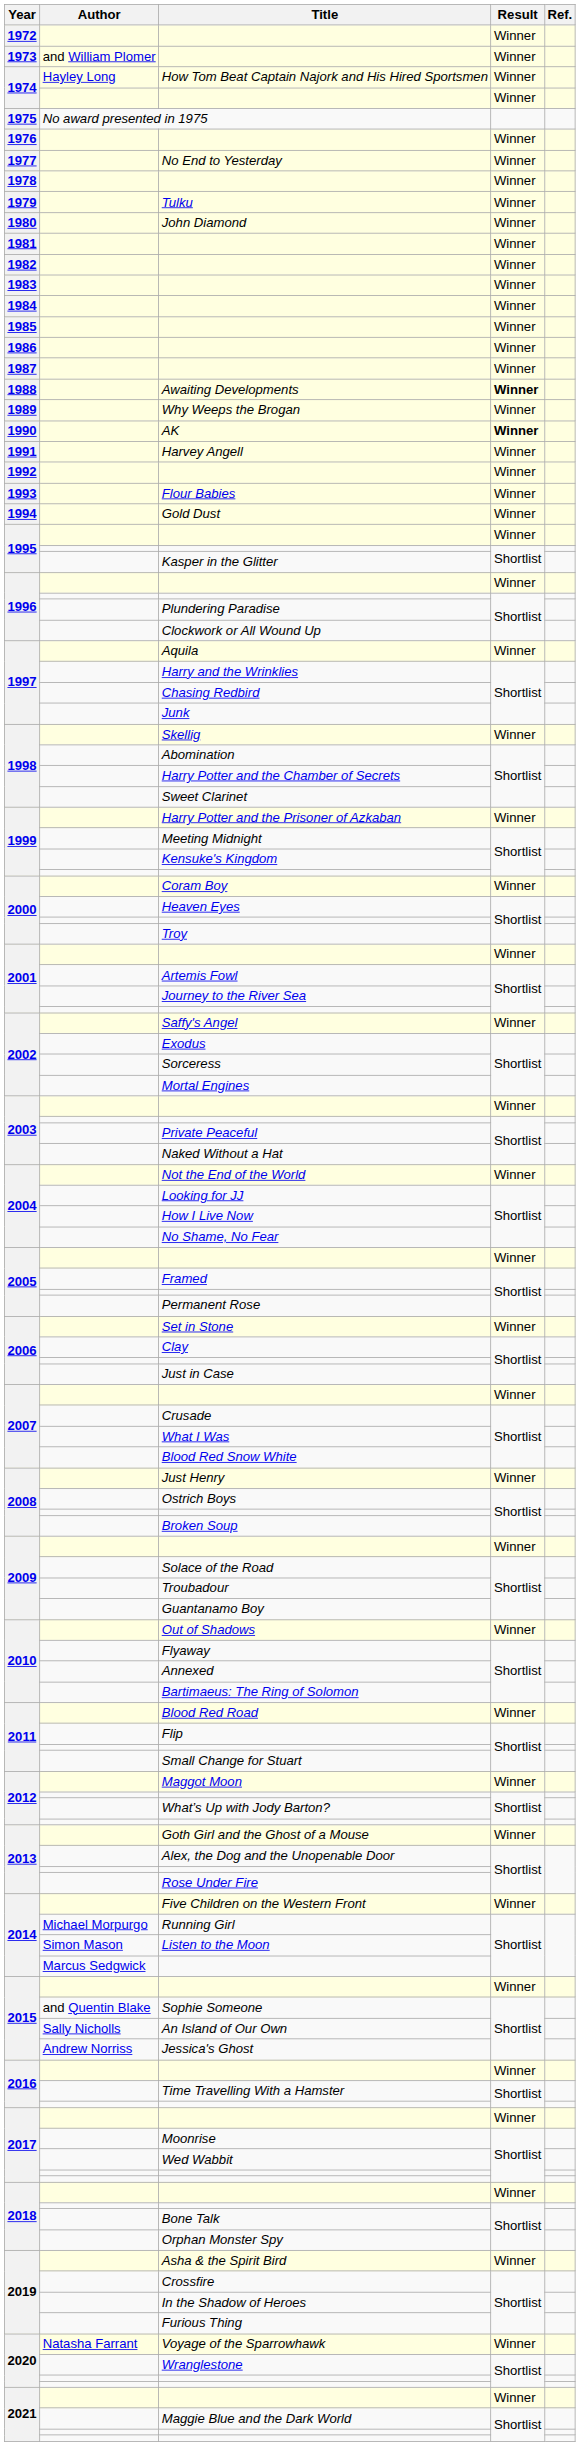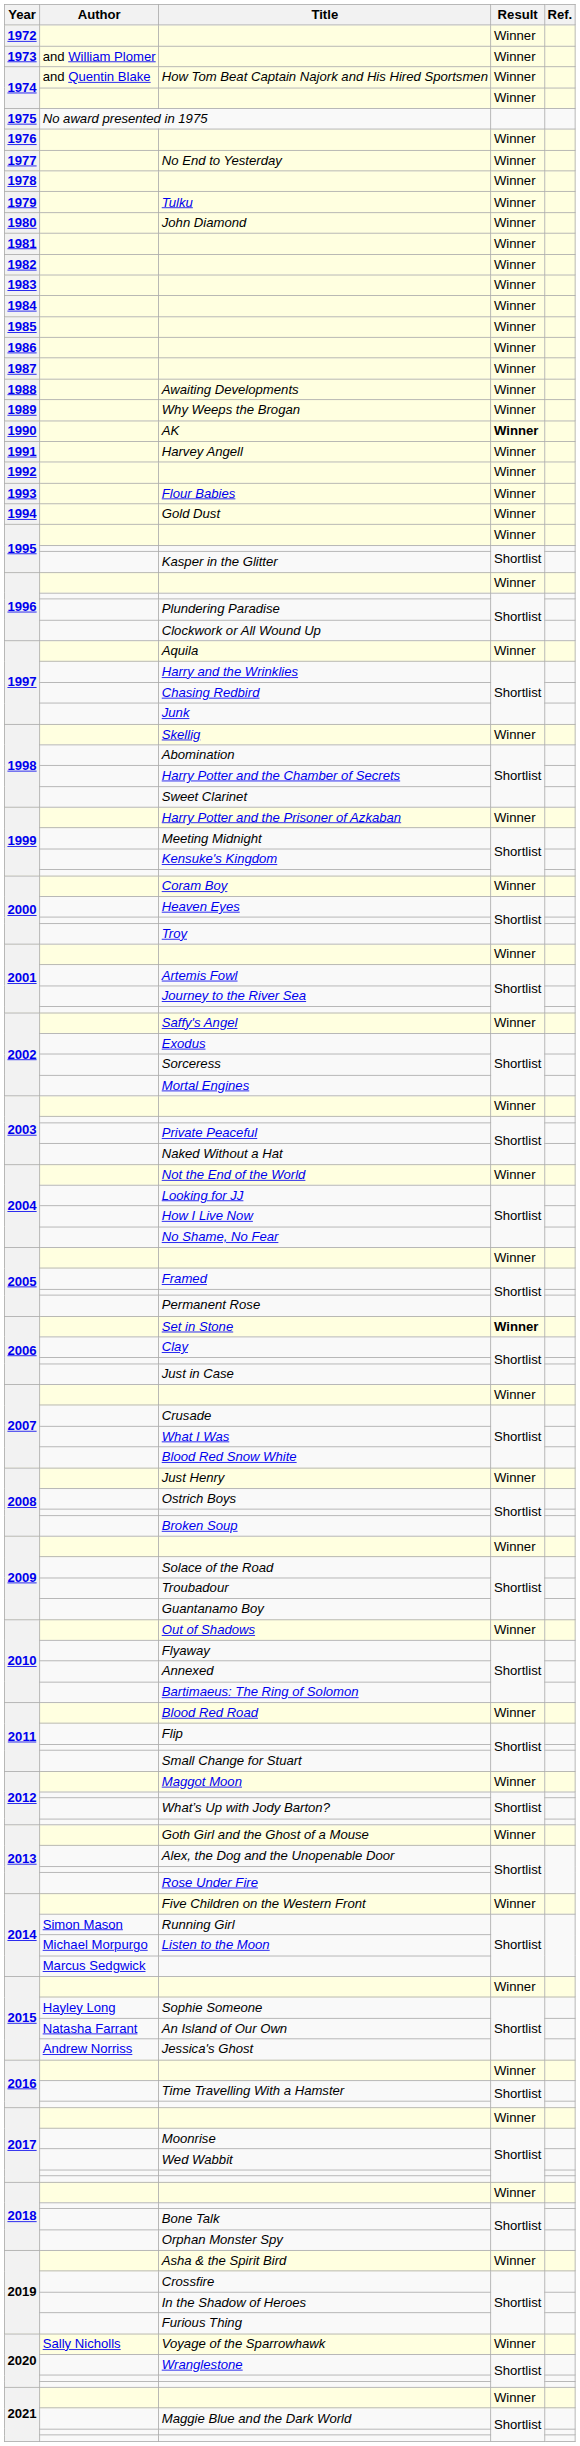 <table class="wikitable sortable mw-collapsible">
 <tr>
 <th>Year</th>
 <th>Author</th>
 <th>Title</th>
 <th>Result</th>
 <th>Ref.</th>
 </tr>
 <tr style="background: lightyellow ">
 <th><a href='#'>1972</a></th>
 <td></td>
 <td></td>
 <td>Winner</td>
 <td></td>
 </tr>
 <tr style="background: lightyellow ">
 <th><a href='#'>1973</a></th>
 <td> and <a href='#'>William Plomer</a></td>
 <td></td>
 <td>Winner</td>
 <td></td>
 </tr>
 <tr style="background: lightyellow ">
 <th rowspan="2"><a href='#'>1974</a></th>
-<td><a href='#'>Hayley Long</a></td>
+<td> and <a href='#'>Quentin Blake</a></td>
 <td><em>How Tom Beat Captain Najork and His Hired Sportsmen</em></td>
 <td>Winner</td>
 <td></td>
 </tr>
 <tr style="background: lightyellow ">
 <td></td>
 <td></td>
 <td>Winner</td>
 <td></td>
 </tr>
 <tr>
 <th><a href='#'>1975</a></th>
 <td colspan="2"><em>No award presented in 1975</em></td>
 <td></td>
 <td></td>
 </tr>
 <tr style="background: lightyellow ">
 <th><a href='#'>1976</a></th>
 <td></td>
 <td></td>
 <td>Winner</td>
 <td></td>
 </tr>
 <tr style="background: lightyellow ">
 <th><a href='#'>1977</a></th>
 <td></td>
 <td><em>No End to Yesterday</em></td>
 <td>Winner</td>
 <td></td>
 </tr>
 <tr style="background: lightyellow ">
 <th><a href='#'>1978</a></th>
 <td></td>
 <td></td>
 <td>Winner</td>
 <td></td>
 </tr>
 <tr style="background: lightyellow ">
 <th><a href='#'>1979</a></th>
 <td></td>
 <td><em><a href='#'>Tulku</a></em></td>
 <td>Winner</td>
 <td></td>
 </tr>
 <tr style="background: lightyellow ">
 <th><a href='#'>1980</a></th>
 <td></td>
 <td><em>John Diamond</em></td>
 <td>Winner</td>
 <td></td>
 </tr>
 <tr style="background: lightyellow ">
 <th><a href='#'>1981</a></th>
 <td></td>
 <td></td>
 <td>Winner</td>
 <td></td>
 </tr>
 <tr style="background: lightyellow ">
 <th><a href='#'>1982</a></th>
 <td></td>
 <td></td>
 <td>Winner</td>
 <td></td>
 </tr>
 <tr style="background: lightyellow ">
 <th><a href='#'>1983</a></th>
 <td></td>
 <td></td>
 <td>Winner</td>
 <td></td>
 </tr>
 <tr style="background: lightyellow ">
 <th><a href='#'>1984</a></th>
 <td></td>
 <td></td>
 <td>Winner</td>
 <td></td>
 </tr>
 <tr style="background: lightyellow ">
 <th><a href='#'>1985</a></th>
 <td></td>
 <td></td>
 <td>Winner</td>
 <td></td>
 </tr>
 <tr style="background: lightyellow ">
 <th><a href='#'>1986</a></th>
 <td></td>
 <td></td>
 <td>Winner</td>
 <td></td>
 </tr>
 <tr style="background: lightyellow ">
 <th><a href='#'>1987</a></th>
 <td></td>
 <td></td>
 <td>Winner</td>
 <td></td>
 </tr>
 <tr style="background: lightyellow ">
 <th><a href='#'>1988</a></th>
 <td></td>
 <td><em>Awaiting Developments</em></td>
-<td><strong>Winner</strong></td>
+<td>Winner</td>
 <td></td>
 </tr>
 <tr style="background: lightyellow ">
 <th><a href='#'>1989</a></th>
 <td></td>
 <td><em>Why Weeps the Brogan</em></td>
 <td>Winner</td>
 <td></td>
 </tr>
 <tr style="background: lightyellow ">
 <th><a href='#'>1990</a></th>
 <td></td>
 <td><em>AK</em></td>
 <td><strong>Winner</strong></td>
 <td></td>
 </tr>
 <tr style="background: lightyellow ">
 <th><a href='#'>1991</a></th>
 <td></td>
 <td><em>Harvey Angell</em></td>
 <td>Winner</td>
 <td></td>
 </tr>
 <tr style="background: lightyellow ">
 <th><a href='#'>1992</a></th>
 <td></td>
 <td></td>
 <td>Winner</td>
 <td></td>
 </tr>
 <tr style="background: lightyellow ">
 <th><a href='#'>1993</a></th>
 <td></td>
 <td><em><a href='#'>Flour Babies</a></em></td>
 <td>Winner</td>
 <td></td>
 </tr>
 <tr style="background: lightyellow ">
 <th><a href='#'>1994</a></th>
 <td></td>
 <td><em>Gold Dust</em></td>
 <td>Winner</td>
 <td></td>
 </tr>
 <tr style="background: lightyellow ">
 <th rowspan="3"><a href='#'>1995</a></th>
 <td></td>
 <td></td>
 <td>Winner</td>
 <td></td>
 </tr>
 <tr>
 <td></td>
 <td></td>
 <td rowspan="2">Shortlist</td>
 <td></td>
 </tr>
 <tr>
 <td></td>
 <td><em>Kasper in the Glitter</em></td>
 <td></td>
 </tr>
 <tr style="background: lightyellow ">
 <th rowspan="4"><a href='#'>1996</a></th>
 <td></td>
 <td></td>
 <td>Winner</td>
 <td></td>
 </tr>
 <tr>
 <td></td>
 <td></td>
 <td rowspan="3">Shortlist</td>
 <td></td>
 </tr>
 <tr>
 <td></td>
 <td><em>Plundering Paradise</em></td>
 <td></td>
 </tr>
 <tr>
 <td></td>
 <td><em>Clockwork or All Wound Up</em></td>
 <td></td>
 </tr>
 <tr style="background: lightyellow ">
 <th rowspan="4"><a href='#'>1997</a></th>
 <td></td>
 <td><em>Aquila</em></td>
 <td>Winner</td>
 <td></td>
 </tr>
 <tr>
 <td></td>
 <td><em><a href='#'>Harry and the Wrinklies</a></em></td>
 <td rowspan="3">Shortlist</td>
 <td></td>
 </tr>
 <tr>
 <td></td>
 <td><em><a href='#'>Chasing Redbird</a></em></td>
 <td></td>
 </tr>
 <tr>
 <td></td>
 <td><em><a href='#'>Junk</a></em></td>
 <td></td>
 </tr>
 <tr style="background: lightyellow ">
 <th rowspan="4"><a href='#'>1998</a></th>
 <td></td>
 <td><em><a href='#'>Skellig</a></em></td>
 <td>Winner</td>
 <td></td>
 </tr>
 <tr>
 <td></td>
 <td><em>Abomination</em></td>
 <td rowspan="3">Shortlist</td>
 <td></td>
 </tr>
 <tr>
 <td></td>
 <td><em><a href='#'>Harry Potter and the Chamber of Secrets</a></em></td>
 <td></td>
 </tr>
 <tr>
 <td></td>
 <td><em>Sweet Clarinet</em></td>
 <td></td>
 </tr>
 <tr style="background: lightyellow ">
 <th rowspan="4"><a href='#'>1999</a></th>
 <td></td>
 <td><em><a href='#'>Harry Potter and the Prisoner of Azkaban</a></em></td>
 <td>Winner</td>
 <td></td>
 </tr>
 <tr>
 <td></td>
 <td><em>Meeting Midnight</em></td>
 <td rowspan="3">Shortlist</td>
 <td></td>
 </tr>
 <tr>
 <td></td>
 <td><em><a href='#'>Kensuke's Kingdom</a></em></td>
 <td></td>
 </tr>
 <tr>
 <td></td>
 <td></td>
 <td></td>
 </tr>
 <tr style="background: lightyellow ">
 <th rowspan="4"><a href='#'>2000</a></th>
 <td></td>
 <td><em><a href='#'>Coram Boy</a></em></td>
 <td>Winner</td>
 <td></td>
 </tr>
 <tr>
 <td></td>
 <td><em><a href='#'>Heaven Eyes</a></em></td>
 <td rowspan="3">Shortlist</td>
 <td></td>
 </tr>
 <tr>
 <td></td>
 <td></td>
 <td></td>
 </tr>
 <tr>
 <td></td>
 <td><em><a href='#'>Troy</a></em></td>
 <td></td>
 </tr>
 <tr style="background: lightyellow ">
 <th rowspan="4"><a href='#'>2001</a></th>
 <td></td>
 <td></td>
 <td>Winner</td>
 <td></td>
 </tr>
 <tr>
 <td></td>
 <td><em><a href='#'>Artemis Fowl</a></em></td>
 <td rowspan="3">Shortlist</td>
 <td></td>
 </tr>
 <tr>
 <td></td>
 <td><em><a href='#'>Journey to the River Sea</a></em></td>
 <td></td>
 </tr>
 <tr>
 <td></td>
 <td></td>
 <td></td>
 </tr>
 <tr style="background: lightyellow ">
 <th rowspan="4"><a href='#'>2002</a></th>
 <td></td>
 <td><em><a href='#'>Saffy's Angel</a></em></td>
 <td>Winner</td>
 <td></td>
 </tr>
 <tr>
 <td></td>
 <td><em><a href='#'>Exodus</a></em></td>
 <td rowspan="3">Shortlist</td>
 <td></td>
 </tr>
 <tr>
 <td></td>
 <td><em>Sorceress</em></td>
 <td></td>
 </tr>
 <tr>
 <td></td>
 <td><em><a href='#'>Mortal Engines</a></em></td>
 <td></td>
 </tr>
 <tr style="background: lightyellow ">
 <th rowspan="4"><a href='#'>2003</a></th>
 <td></td>
 <td></td>
 <td>Winner</td>
 <td></td>
 </tr>
 <tr>
 <td></td>
 <td></td>
 <td rowspan="3">Shortlist</td>
 <td></td>
 </tr>
 <tr>
 <td></td>
 <td><em><a href='#'>Private Peaceful</a></em></td>
 <td></td>
 </tr>
 <tr>
 <td></td>
 <td><em>Naked Without a Hat</em></td>
 <td></td>
 </tr>
 <tr style="background: lightyellow ">
 <th rowspan="4"><a href='#'>2004</a></th>
 <td></td>
 <td><em><a href='#'>Not the End of the World</a></em></td>
 <td>Winner</td>
 <td></td>
 </tr>
 <tr>
 <td></td>
 <td><em><a href='#'>Looking for JJ</a></em></td>
 <td rowspan="3">Shortlist</td>
 <td></td>
 </tr>
 <tr>
 <td></td>
 <td><em><a href='#'>How I Live Now</a></em></td>
 <td></td>
 </tr>
 <tr>
 <td></td>
 <td><em><a href='#'>No Shame, No Fear</a></em></td>
 <td></td>
 </tr>
 <tr style="background: lightyellow ">
 <th rowspan="4"><a href='#'>2005</a></th>
 <td></td>
 <td></td>
 <td>Winner</td>
 <td></td>
 </tr>
 <tr>
 <td></td>
 <td><em><a href='#'>Framed</a></em></td>
 <td rowspan="3">Shortlist</td>
 <td></td>
 </tr>
 <tr>
 <td></td>
 <td></td>
 <td></td>
 </tr>
 <tr>
 <td></td>
 <td><em>Permanent Rose</em></td>
 <td></td>
 </tr>
 <tr style="background: lightyellow ">
 <th rowspan="4"><a href='#'>2006</a></th>
 <td></td>
 <td><em><a href='#'>Set in Stone</a></em></td>
-<td>Winner</td>
+<td><strong>Winner</strong></td>
 <td></td>
 </tr>
 <tr>
 <td></td>
 <td><em><a href='#'>Clay</a></em></td>
 <td rowspan="3">Shortlist</td>
 <td></td>
 </tr>
 <tr>
 <td></td>
 <td></td>
 <td></td>
 </tr>
 <tr>
 <td></td>
 <td><em>Just in Case</em></td>
 <td></td>
 </tr>
 <tr style="background: lightyellow ">
 <th rowspan="4"><a href='#'>2007</a></th>
 <td></td>
 <td></td>
 <td>Winner</td>
 <td></td>
 </tr>
 <tr>
 <td></td>
 <td><em>Crusade</em></td>
 <td rowspan="3">Shortlist</td>
 <td></td>
 </tr>
 <tr>
 <td></td>
 <td><em><a href='#'>What I Was</a></em></td>
 <td></td>
 </tr>
 <tr>
 <td></td>
 <td><em><a href='#'>Blood Red Snow White</a></em></td>
 <td></td>
 </tr>
 <tr style="background: lightyellow ">
 <th rowspan="4"><a href='#'>2008</a></th>
 <td></td>
 <td><em>Just Henry</em></td>
 <td>Winner</td>
 <td></td>
 </tr>
 <tr>
 <td></td>
 <td><em>Ostrich Boys</em></td>
 <td rowspan="3">Shortlist</td>
 <td></td>
 </tr>
 <tr>
 <td></td>
 <td></td>
 <td></td>
 </tr>
 <tr>
 <td></td>
 <td><em><a href='#'>Broken Soup</a></em></td>
 <td></td>
 </tr>
 <tr style="background: lightyellow ">
 <th rowspan="4"><a href='#'>2009</a></th>
 <td></td>
 <td></td>
 <td>Winner</td>
 <td></td>
 </tr>
 <tr>
 <td></td>
 <td><em>Solace of the Road</em></td>
 <td rowspan="3">Shortlist</td>
 <td></td>
 </tr>
 <tr>
 <td></td>
 <td><em>Troubadour</em></td>
 <td></td>
 </tr>
 <tr>
 <td></td>
 <td><em>Guantanamo Boy</em></td>
 <td></td>
 </tr>
 <tr style="background: lightyellow ">
 <th rowspan="4"><a href='#'>2010</a></th>
 <td></td>
 <td><em><a href='#'>Out of Shadows</a></em></td>
 <td>Winner</td>
 <td></td>
 </tr>
 <tr>
 <td></td>
 <td><em>Flyaway</em></td>
 <td rowspan="3">Shortlist</td>
 <td></td>
 </tr>
 <tr>
 <td></td>
 <td><em>Annexed</em></td>
 <td></td>
 </tr>
 <tr>
 <td></td>
 <td><em><a href='#'>Bartimaeus: The Ring of Solomon</a></em></td>
 <td></td>
 </tr>
 <tr style="background: lightyellow ">
 <th rowspan="4"><a href='#'>2011</a></th>
 <td></td>
 <td><em><a href='#'>Blood Red Road</a></em></td>
 <td>Winner</td>
 <td></td>
 </tr>
 <tr>
 <td></td>
 <td><em>Flip</em></td>
 <td rowspan="3">Shortlist</td>
 <td></td>
 </tr>
 <tr>
 <td></td>
 <td></td>
 <td></td>
 </tr>
 <tr>
 <td></td>
 <td><em>Small Change for Stuart</em></td>
 <td></td>
 </tr>
 <tr style="background: lightyellow ">
 <th rowspan="4"><a href='#'>2012</a></th>
 <td></td>
 <td><em><a href='#'>Maggot Moon</a></em></td>
 <td>Winner</td>
 <td></td>
 </tr>
 <tr>
 <td></td>
 <td></td>
 <td rowspan="3">Shortlist</td>
 <td></td>
 </tr>
 <tr>
 <td></td>
 <td><em>What’s Up with Jody Barton?</em></td>
 <td></td>
 </tr>
 <tr>
 <td></td>
 <td></td>
 <td></td>
 </tr>
 <tr style="background: lightyellow ">
 <th rowspan="4"><a href='#'>2013</a></th>
 <td></td>
 <td><em>Goth Girl and the Ghost of a Mouse</em></td>
 <td>Winner</td>
 <td></td>
 </tr>
 <tr>
 <td></td>
 <td><em>Alex, the Dog and the Unopenable Door</em></td>
 <td rowspan="3">Shortlist</td>
 <td rowspan="3"></td>
 </tr>
 <tr>
 <td></td>
 <td></td>
 </tr>
 <tr>
 <td></td>
 <td><em><a href='#'>Rose Under Fire</a></em></td>
 </tr>
 <tr style="background: lightyellow ">
 <th rowspan="4"><a href='#'>2014</a></th>
 <td></td>
 <td><em>Five Children on the Western Front</em></td>
 <td>Winner</td>
 <td></td>
 </tr>
 <tr>
-<td><a href='#'>Michael Morpurgo</a></td>
+<td><a href='#'>Simon Mason</a></td>
 <td><em>Running Girl</em></td>
 <td rowspan="3">Shortlist</td>
 <td rowspan="3"></td>
 </tr>
 <tr>
-<td><a href='#'>Simon Mason</a></td>
+<td><a href='#'>Michael Morpurgo</a></td>
 <td><em><a href='#'>Listen to the Moon</a></em></td>
 </tr>
 <tr>
 <td><a href='#'>Marcus Sedgwick</a></td>
 <td></td>
 </tr>
 <tr style="background: lightyellow ">
 <th rowspan="4"><a href='#'>2015</a></th>
 <td></td>
 <td></td>
 <td>Winner</td>
 <td></td>
 </tr>
 <tr>
-<td> and <a href='#'>Quentin Blake</a></td>
+<td><a href='#'>Hayley Long</a></td>
 <td><em>Sophie Someone</em></td>
 <td rowspan="3">Shortlist</td>
 <td></td>
 </tr>
 <tr>
-<td><a href='#'>Sally Nicholls</a></td>
+<td><a href='#'>Natasha Farrant</a></td>
 <td><em>An Island of Our Own</em></td>
 <td></td>
 </tr>
 <tr>
 <td><a href='#'>Andrew Norriss</a></td>
 <td><em>Jessica's Ghost</em></td>
 <td></td>
 </tr>
 <tr style="background: lightyellow ">
 <th rowspan="3"><a href='#'>2016</a></th>
 <td></td>
 <td></td>
 <td>Winner</td>
 <td></td>
 </tr>
 <tr>
 <td></td>
 <td><em>Time Travelling With a Hamster</em></td>
 <td rowspan="2">Shortlist</td>
 <td></td>
 </tr>
 <tr>
 <td></td>
 <td></td>
 <td></td>
 </tr>
 <tr style="background: lightyellow ">
 <th rowspan="5"><a href='#'>2017</a></th>
 <td></td>
 <td></td>
 <td>Winner</td>
 <td></td>
 </tr>
 <tr>
 <td></td>
 <td><em>Moonrise</em></td>
 <td rowspan="4">Shortlist</td>
 <td></td>
 </tr>
 <tr>
 <td></td>
 <td><em>Wed Wabbit</em></td>
 <td></td>
 </tr>
 <tr>
 <td></td>
 <td></td>
 <td></td>
 </tr>
 <tr>
 <td></td>
 <td></td>
 <td></td>
 </tr>
 <tr style="background: lightyellow ">
 <th rowspan="4"><a href='#'>2018</a></th>
 <td></td>
 <td></td>
 <td>Winner</td>
 <td></td>
 </tr>
 <tr>
 <td></td>
 <td></td>
 <td rowspan="3">Shortlist</td>
 <td></td>
 </tr>
 <tr>
 <td></td>
 <td><em>Bone Talk</em></td>
 <td></td>
 </tr>
 <tr>
 <td></td>
 <td><em>Orphan Monster Spy</em></td>
 <td></td>
 </tr>
 <tr style="background: lightyellow ">
 <th rowspan="4">2019</th>
 <td></td>
 <td><em>Asha & the Spirit Bird</em></td>
 <td>Winner</td>
 <td></td>
 </tr>
 <tr>
 <td></td>
 <td><em>Crossfire</em></td>
 <td rowspan="3">Shortlist</td>
 <td></td>
 </tr>
 <tr>
 <td></td>
 <td><em>In the Shadow of Heroes</em></td>
 <td></td>
 </tr>
 <tr>
 <td></td>
 <td><em>Furious Thing</em></td>
 <td></td>
 </tr>
 <tr style="background: lightyellow ">
 <th rowspan="4">2020</th>
-<td><a href='#'>Natasha Farrant</a></td>
+<td><a href='#'>Sally Nicholls</a></td>
 <td><em>Voyage of the Sparrowhawk</em></td>
 <td>Winner</td>
 <td></td>
 </tr>
 <tr>
 <td></td>
 <td><em><a href='#'>Wranglestone</a></em></td>
 <td rowspan="3">Shortlist</td>
 <td></td>
 </tr>
 <tr>
 <td></td>
 <td></td>
 <td></td>
 </tr>
 <tr>
 <td></td>
 <td></td>
 <td></td>
 </tr>
 <tr style="background: lightyellow ">
 <th rowspan="4">2021</th>
 <td></td>
 <td></td>
 <td>Winner</td>
 <td></td>
 </tr>
 <tr>
 <td></td>
 <td><em>Maggie Blue and the Dark World</em></td>
 <td rowspan="3">Shortlist</td>
 <td></td>
 </tr>
 <tr>
 <td></td>
 <td></td>
 <td></td>
 </tr>
 <tr>
 <td></td>
 <td></td>
 <td></td>
 </tr>
 </table>
